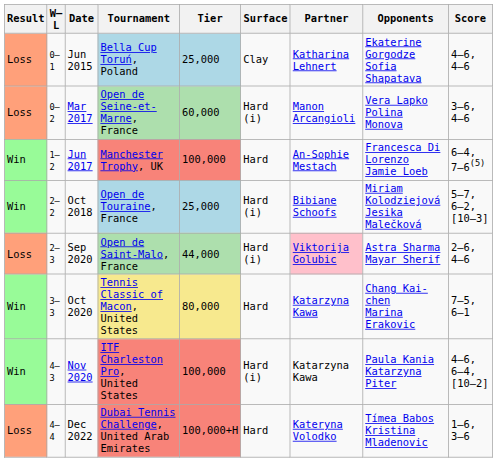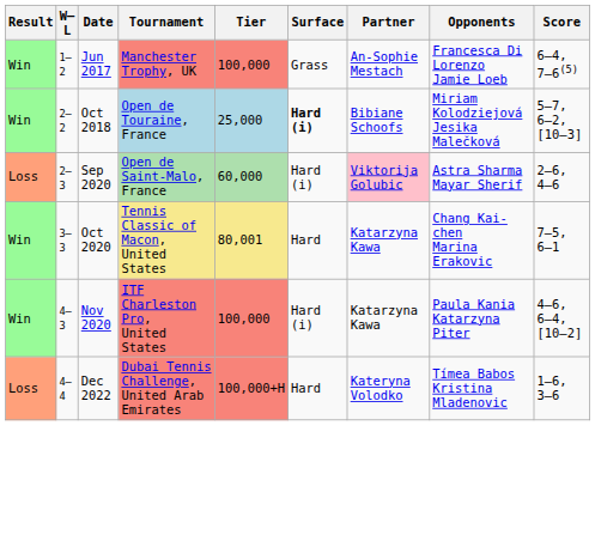 <table class="sortable wikitable">
 <tr>
 <th>Result</th>
 <th class="unsortable">W–L</th>
 <th>Date</th>
 <th>Tournament</th>
 <th>Tier</th>
 <th>Surface</th>
 <th>Partner</th>
 <th>Opponents</th>
 <th class="unsortable">Score</th>
 </tr>
 <tr>
-<td style="background:#ffa07a;">Loss</td>
-<td><small>0–1</small></td>
-<td>Jun 2015</td>
-<td style="background:lightblue;"><a href='#'>Bella Cup Toruń</a>, <br>Poland</td>
-<td style="background:lightblue;">25,000</td>
-<td>Clay</td>
-<td> <a href='#'>Katharina Lehnert</a></td>
-<td> <a href='#'>Ekaterine Gorgodze</a> <br>  <a href='#'>Sofia Shapatava</a></td>
-<td>4–6, 4–6</td>
-</tr>
-<tr>
-<td style="background:#ffa07a;">Loss</td>
-<td><small>0–2</small></td>
-<td><a href='#'>Mar 2017</a></td>
-<td style="background:#addfad;"><a href='#'>Open de Seine-et-Marne</a>, France</td>
-<td style="background:#addfad;">60,000</td>
-<td>Hard (i)</td>
-<td> <a href='#'>Manon Arcangioli</a></td>
-<td> <a href='#'>Vera Lapko</a> <br>  <a href='#'>Polina Monova</a></td>
-<td>3–6, 4–6</td>
-</tr>
-<tr>
 <td style="background:#98fb98;">Win</td>
 <td><small>1–2</small></td>
 <td><a href='#'>Jun 2017</a></td>
 <td style="background:#f88379;"><a href='#'>Manchester Trophy</a>, UK</td>
 <td style="background:#f88379;">100,000</td>
-<td>Hard</td>
+<td>Grass</td>
 <td> <a href='#'>An-Sophie Mestach</a></td>
 <td> <a href='#'>Francesca Di Lorenzo</a> <br>  <a href='#'>Jamie Loeb</a></td>
 <td>6–4, 7–6<sup>(5)</sup></td>
 </tr>
 <tr>
 <td style="background:#98fb98;">Win</td>
 <td><small>2–2</small></td>
 <td>Oct 2018</td>
 <td style="background:lightblue;"><a href='#'>Open de Touraine</a>, <br>France</td>
 <td style="background:lightblue;">25,000</td>
-<td>Hard (i)</td>
+<td><strong>Hard (i)</strong></td>
 <td> <a href='#'>Bibiane Schoofs</a></td>
 <td> <a href='#'>Miriam Kolodziejová</a> <br>  <a href='#'>Jesika Malečková</a></td>
 <td>5–7, 6–2, [10–3]</td>
 </tr>
 <tr>
 <td style="background:#ffa07a;">Loss</td>
 <td><small>2–3</small></td>
 <td>Sep 2020</td>
 <td style="background:#addfad;"><a href='#'>Open de Saint-Malo</a>, <br>France</td>
-<td style="background:#addfad;">44,000</td>
+<td style="background:#addfad;">60,000</td>
 <td>Hard (i)</td>
 <td style="background: pink;"> <a href='#'>Viktorija Golubic</a></td>
 <td> <a href='#'>Astra Sharma</a> <br>  <a href='#'>Mayar Sherif</a></td>
 <td>2–6, 4–6</td>
 </tr>
 <tr>
 <td style="background:#98fb98;">Win</td>
 <td><small>3–3</small></td>
 <td>Oct 2020</td>
 <td style="background:#f7e98e;"><a href='#'>Tennis Classic of Macon</a>, <br>United States</td>
-<td style="background:#f7e98e;">80,000</td>
+<td style="background:#f7e98e;">80,001</td>
 <td>Hard</td>
 <td> <a href='#'>Katarzyna Kawa</a></td>
 <td> <a href='#'>Chang Kai-chen</a> <br>  <a href='#'>Marina Erakovic</a></td>
 <td>7–5, 6–1</td>
 </tr>
 <tr>
 <td style="background:#98fb98;">Win</td>
 <td><small>4–3</small></td>
 <td><a href='#'>Nov 2020</a></td>
 <td bgcolor="f88379"><a href='#'>ITF Charleston Pro</a>, <br>United States</td>
 <td bgcolor="f88379">100,000</td>
 <td>Hard (i)</td>
 <td> Katarzyna Kawa</td>
 <td> <a href='#'>Paula Kania</a> <br>  <a href='#'>Katarzyna Piter</a></td>
 <td>4–6, 6–4, [10–2]</td>
 </tr>
 <tr>
 <td bgcolor=ffa07a>Loss</td>
 <td><small>4–4</small></td>
 <td>Dec 2022</td>
 <td bgcolor="f88379"><a href='#'>Dubai Tennis Challenge</a>, <br>United Arab Emirates</td>
 <td bgcolor="f88379">100,000+H</td>
 <td>Hard</td>
 <td> <a href='#'>Kateryna Volodko</a></td>
 <td> <a href='#'>Tímea Babos</a> <br>  <a href='#'>Kristina Mladenovic</a></td>
 <td>1–6, 3–6</td>
 </tr>
 </table>
